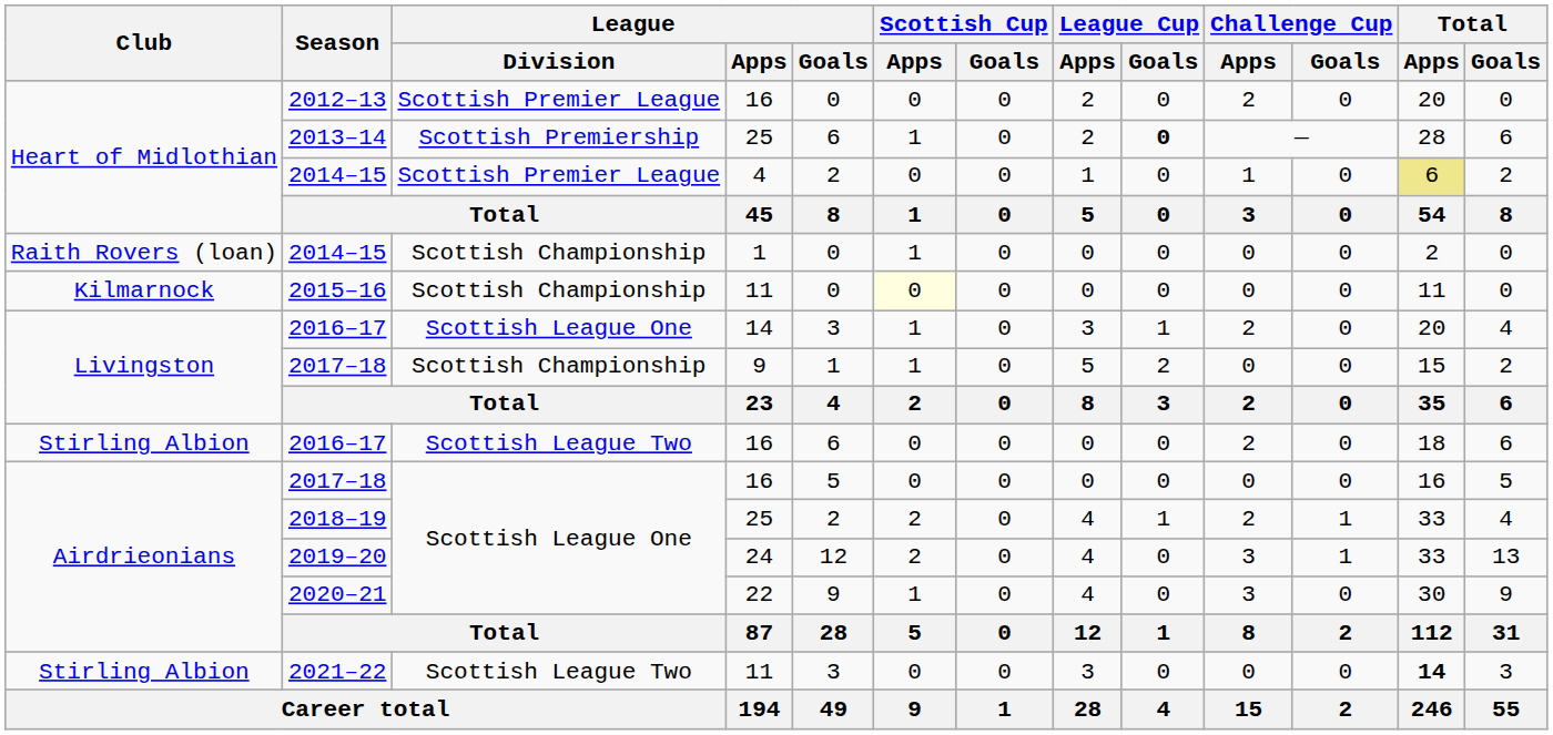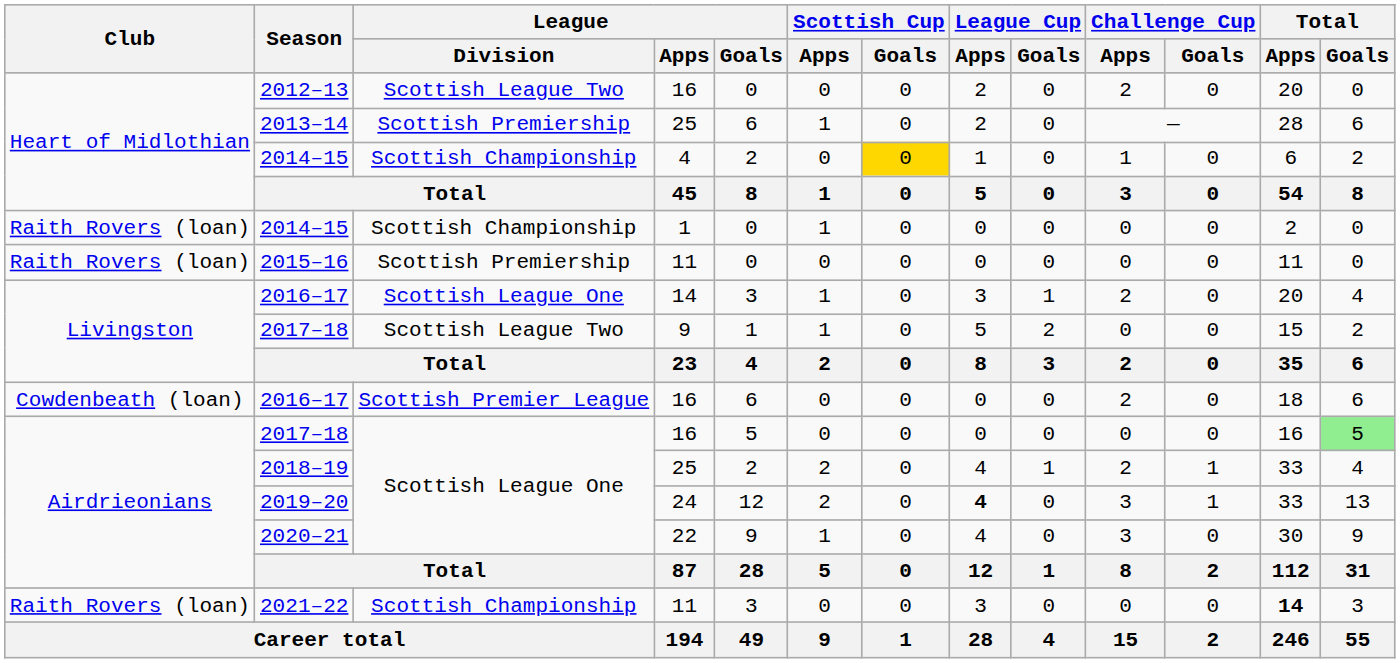 <table class="wikitable" style="text-align: center">
 <tr>
 <th rowspan=2>Club</th>
 <th rowspan=2>Season</th>
 <th colspan=3>League</th>
 <th colspan=2><a href='#'>Scottish Cup</a></th>
 <th colspan=2><a href='#'>League Cup</a></th>
 <th colspan=2><a href='#'>Challenge Cup</a></th>
 <th colspan=2>Total</th>
 </tr>
 <tr>
 <th>Division</th>
 <th>Apps</th>
 <th>Goals</th>
 <th>Apps</th>
 <th>Goals</th>
 <th>Apps</th>
 <th>Goals</th>
 <th>Apps</th>
 <th>Goals</th>
 <th>Apps</th>
 <th>Goals</th>
 </tr>
 <tr>
 <td rowspan="4"><a href='#'>Heart of Midlothian</a></td>
 <td><a href='#'>2012–13</a></td>
-<td><a href='#'>Scottish Premier League</a></td>
+<td><a href='#'>Scottish League Two</a></td>
 <td>16</td>
 <td>0</td>
 <td>0</td>
 <td>0</td>
 <td>2</td>
 <td>0</td>
 <td>2</td>
 <td>0</td>
 <td>20</td>
 <td>0</td>
 </tr>
 <tr>
 <td><a href='#'>2013–14</a></td>
 <td><a href='#'>Scottish Premiership</a></td>
 <td>25</td>
 <td>6</td>
 <td>1</td>
 <td>0</td>
 <td>2</td>
-<td><strong>0</strong></td>
+<td>0</td>
 <td colspan="2">—</td>
 <td>28</td>
 <td>6</td>
 </tr>
 <tr>
 <td><a href='#'>2014–15</a></td>
-<td><a href='#'>Scottish Premier League</a></td>
+<td><a href='#'>Scottish Championship</a></td>
 <td>4</td>
 <td>2</td>
 <td>0</td>
-<td>0</td>
+<td style="background: gold;">0</td>
 <td>1</td>
 <td>0</td>
 <td>1</td>
 <td>0</td>
-<td style="background: khaki;">6</td>
+<td>6</td>
 <td>2</td>
 </tr>
 <tr>
 <th colspan="2">Total</th>
 <th>45</th>
 <th>8</th>
 <th>1</th>
 <th>0</th>
 <th>5</th>
 <th>0</th>
 <th>3</th>
 <th>0</th>
 <th>54</th>
 <th>8</th>
 </tr>
 <tr>
 <td><a href='#'>Raith Rovers</a> (loan)</td>
 <td><a href='#'>2014–15</a></td>
 <td>Scottish Championship</td>
 <td>1</td>
 <td>0</td>
 <td>1</td>
 <td>0</td>
 <td>0</td>
 <td>0</td>
 <td>0</td>
 <td>0</td>
 <td>2</td>
 <td>0</td>
 </tr>
 <tr>
-<td><a href='#'>Kilmarnock</a></td>
+<td><a href='#'>Raith Rovers</a> (loan)</td>
 <td><a href='#'>2015–16</a></td>
-<td>Scottish Championship</td>
+<td>Scottish Premiership</td>
 <td>11</td>
 <td>0</td>
-<td style="background: lightyellow;">0</td>
+<td>0</td>
 <td>0</td>
 <td>0</td>
 <td>0</td>
 <td>0</td>
 <td>0</td>
 <td>11</td>
 <td>0</td>
 </tr>
 <tr>
 <td rowspan="3"><a href='#'>Livingston</a></td>
 <td><a href='#'>2016–17</a></td>
 <td><a href='#'>Scottish League One</a></td>
 <td>14</td>
 <td>3</td>
 <td>1</td>
 <td>0</td>
 <td>3</td>
 <td>1</td>
 <td>2</td>
 <td>0</td>
 <td>20</td>
 <td>4</td>
 </tr>
 <tr>
 <td><a href='#'>2017–18</a></td>
-<td>Scottish Championship</td>
+<td>Scottish League Two</td>
 <td>9</td>
 <td>1</td>
 <td>1</td>
 <td>0</td>
 <td>5</td>
 <td>2</td>
 <td>0</td>
 <td>0</td>
 <td>15</td>
 <td>2</td>
 </tr>
 <tr>
 <th colspan="2">Total</th>
 <th>23</th>
 <th>4</th>
 <th>2</th>
 <th>0</th>
 <th>8</th>
 <th>3</th>
 <th>2</th>
 <th>0</th>
 <th>35</th>
 <th>6</th>
 </tr>
 <tr>
-<td><a href='#'>Stirling Albion</a></td>
+<td><a href='#'>Cowdenbeath</a> (loan)</td>
 <td><a href='#'>2016–17</a></td>
-<td><a href='#'>Scottish League Two</a></td>
+<td><a href='#'>Scottish Premier League</a></td>
 <td>16</td>
 <td>6</td>
 <td>0</td>
 <td>0</td>
 <td>0</td>
 <td>0</td>
 <td>2</td>
 <td>0</td>
 <td>18</td>
 <td>6</td>
 </tr>
 <tr>
 <td rowspan="5"><a href='#'>Airdrieonians</a></td>
 <td><a href='#'>2017–18</a></td>
 <td rowspan="4">Scottish League One</td>
 <td>16</td>
 <td>5</td>
 <td>0</td>
 <td>0</td>
 <td>0</td>
 <td>0</td>
 <td>0</td>
 <td>0</td>
 <td>16</td>
-<td>5</td>
+<td style="background: lightgreen;">5</td>
 </tr>
 <tr>
 <td><a href='#'>2018–19</a></td>
 <td>25</td>
 <td>2</td>
 <td>2</td>
 <td>0</td>
 <td>4</td>
 <td>1</td>
 <td>2</td>
 <td>1</td>
 <td>33</td>
 <td>4</td>
 </tr>
 <tr>
 <td><a href='#'>2019–20</a></td>
 <td>24</td>
 <td>12</td>
 <td>2</td>
 <td>0</td>
-<td>4</td>
+<td><strong>4</strong></td>
 <td>0</td>
 <td>3</td>
 <td>1</td>
 <td>33</td>
 <td>13</td>
 </tr>
 <tr>
 <td><a href='#'>2020–21</a></td>
 <td>22</td>
 <td>9</td>
 <td>1</td>
 <td>0</td>
 <td>4</td>
 <td>0</td>
 <td>3</td>
 <td>0</td>
 <td>30</td>
 <td>9</td>
 </tr>
 <tr>
 <th colspan="2">Total</th>
 <th>87</th>
 <th>28</th>
 <th>5</th>
 <th>0</th>
 <th>12</th>
 <th>1</th>
 <th>8</th>
 <th>2</th>
 <th>112</th>
 <th>31</th>
 </tr>
 <tr>
-<td><a href='#'>Stirling Albion</a></td>
+<td><a href='#'>Raith Rovers</a> (loan)</td>
 <td><a href='#'>2021–22</a></td>
-<td>Scottish League Two</td>
+<td><a href='#'>Scottish Championship</a></td>
 <td>11</td>
 <td>3</td>
 <td>0</td>
 <td>0</td>
 <td>3</td>
 <td>0</td>
 <td>0</td>
 <td>0</td>
 <td><strong>14</strong></td>
 <td>3</td>
 </tr>
 <tr>
 <th colspan="3">Career total</th>
 <th>194</th>
 <th>49</th>
 <th>9</th>
 <th>1</th>
 <th>28</th>
 <th>4</th>
 <th>15</th>
 <th>2</th>
 <th>246</th>
 <th>55</th>
 </tr>
 </table>
